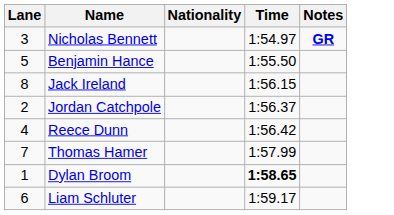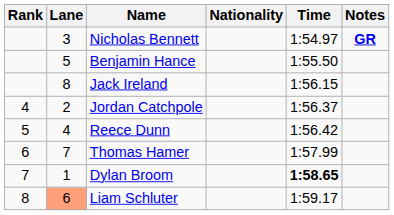 <table class="wikitable sortable" style="text-align:center">
 <tr>
+<th>Rank</th>
 <th>Lane</th>
 <th>Name</th>
 <th>Nationality</th>
 <th>Time</th>
 <th>Notes</th>
 </tr>
 <tr>
+<td></td>
 <td>3</td>
 <td align=left><a href='#'>Nicholas Bennett</a></td>
 <td align=left></td>
 <td>1:54.97</td>
 <td><strong><a href='#'>GR</a></strong></td>
 </tr>
 <tr>
+<td></td>
 <td>5</td>
 <td align=left><a href='#'>Benjamin Hance</a></td>
 <td align=left></td>
 <td>1:55.50</td>
 <td></td>
 </tr>
 <tr>
+<td></td>
 <td>8</td>
 <td align=left><a href='#'>Jack Ireland</a></td>
 <td align=left></td>
 <td>1:56.15</td>
 <td></td>
 </tr>
 <tr>
+<td>4</td>
 <td>2</td>
 <td align=left><a href='#'>Jordan Catchpole</a></td>
 <td align=left></td>
 <td>1:56.37</td>
 <td></td>
 </tr>
 <tr>
+<td>5</td>
 <td>4</td>
 <td align=left><a href='#'>Reece Dunn</a></td>
 <td align=left></td>
 <td>1:56.42</td>
 <td></td>
 </tr>
 <tr>
+<td>6</td>
 <td>7</td>
 <td align=left><a href='#'>Thomas Hamer</a></td>
 <td align=left></td>
 <td>1:57.99</td>
 <td></td>
 </tr>
 <tr>
+<td>7</td>
 <td>1</td>
 <td align=left><a href='#'>Dylan Broom</a></td>
 <td align=left></td>
 <td><strong>1:58.65</strong></td>
 <td></td>
 </tr>
 <tr>
-<td>6</td>
+<td>8</td>
+<td style="background: lightsalmon;">6</td>
 <td align=left><a href='#'>Liam Schluter</a></td>
 <td align=left></td>
 <td>1:59.17</td>
 <td></td>
 </tr>
 </table>
